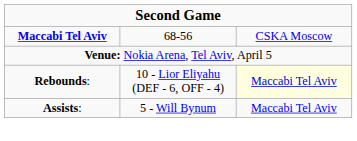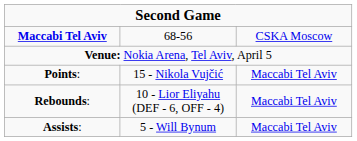 <table class=wikitable style="text-align:center">
 <tr>
 <td colspan=3><big><strong>Second Game</strong></big></td>
 </tr>
 <tr>
 <td width=145><strong><a href='#'>Maccabi Tel Aviv</a> </strong></td>
 <td width=145>68-56</td>
 <td width=145><a href='#'>CSKA Moscow</a> </td>
 </tr>
 <tr>
 <td colspan=3><strong>Venue:</strong> <a href='#'>Nokia Arena</a>, <a href='#'>Tel Aviv</a>, April 5</td>
 </tr>
 <tr>
+<td width=145><strong>Points</strong>:</td>
+<td width=145>15 - <a href='#'>Nikola Vujčić</a> </td>
+<td width=145><a href='#'>Maccabi Tel Aviv</a></td>
+</tr>
+<tr>
 <td width=145><strong>Rebounds</strong>:</td>
 <td width=145>10 - <a href='#'>Lior Eliyahu</a>  <br> (DEF - 6, OFF - 4)</td>
-<td width=145 style="background: lightyellow;"><a href='#'>Maccabi Tel Aviv</a></td>
+<td width=145><a href='#'>Maccabi Tel Aviv</a></td>
 </tr>
 <tr>
 <td width=145><strong>Assists</strong>:</td>
 <td width=145>5 - <a href='#'>Will Bynum</a> </td>
 <td width=145><a href='#'>Maccabi Tel Aviv</a></td>
 </tr>
 </table>
